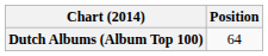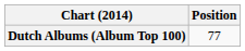 <table class="wikitable plainrowheaders" style="text-align:center">
 <tr>
 <th scope="col">Chart (2014)</th>
 <th scope="col">Position</th>
 </tr>
 <tr>
 <th scope="row">Dutch Albums (Album Top 100)</th>
-<td>64</td>
+<td>77</td>
 </tr>
 </table>
